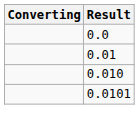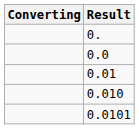 <table class="wikitable">
 <tr>
 <th>Converting</th>
 <th>Result</th>
+</tr>
+<tr>
+<td></td>
+<td>0.</td>
 </tr>
 <tr>
 <td></td>
 <td>0.0</td>
 </tr>
 <tr>
 <td></td>
 <td>0.01</td>
 </tr>
 <tr>
 <td></td>
 <td>0.010</td>
 </tr>
 <tr>
 <td></td>
 <td>0.0101</td>
 </tr>
 </table>
